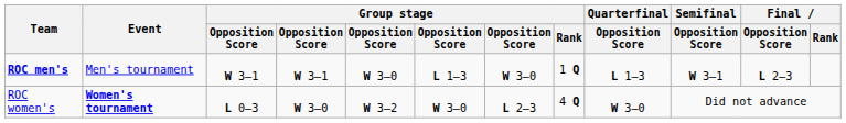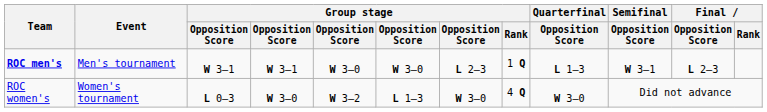 <table class="wikitable" style="text-align:center; font-size:90%">
 <tr>
 <th rowspan=2>Team</th>
 <th rowspan=2>Event</th>
 <th colspan=6>Group stage</th>
 <th>Quarterfinal</th>
 <th>Semifinal</th>
 <th colspan=2>Final / </th>
 </tr>
 <tr style=font-size:95%>
 <th>Opposition<br>Score</th>
 <th>Opposition<br>Score</th>
 <th>Opposition<br>Score</th>
 <th>Opposition<br>Score</th>
 <th>Opposition<br>Score</th>
 <th>Rank</th>
 <th>Opposition<br>Score</th>
 <th>Opposition<br>Score</th>
 <th>Opposition<br>Score</th>
 <th>Rank</th>
 </tr>
 <tr>
 <td align=left><strong><a href='#'>ROC men's</a></strong></td>
 <td align=left><a href='#'>Men's tournament</a></td>
 <td><br><strong>W</strong> 3–1</td>
 <td><br><strong>W</strong> 3–1</td>
 <td><br><strong>W</strong> 3–0</td>
-<td><br><strong>L</strong> 1–3</td>
 <td><br><strong>W</strong> 3–0</td>
+<td><br><strong>L</strong> 2–3</td>
 <td>1 <strong>Q</strong></td>
 <td><br><strong>L</strong> 1–3</td>
 <td><br><strong>W</strong> 3–1</td>
 <td><br><strong>L</strong> 2–3</td>
 <td></td>
 </tr>
 <tr>
 <td align=left><a href='#'>ROC women's</a></td>
-<td align=left><strong><a href='#'>Women's tournament</a></strong></td>
+<td align=left><a href='#'>Women's tournament</a></td>
 <td><br><strong>L</strong> 0–3</td>
 <td><br><strong>W</strong> 3–0</td>
 <td><br><strong>W</strong> 3–2</td>
+<td><br><strong>L</strong> 1–3</td>
 <td><br><strong>W</strong> 3–0</td>
-<td><br><strong>L</strong> 2–3</td>
 <td>4 <strong>Q</strong></td>
 <td><br><strong>W</strong> 3–0</td>
 <td colspan=3>Did not advance</td>
 </tr>
 </table>
